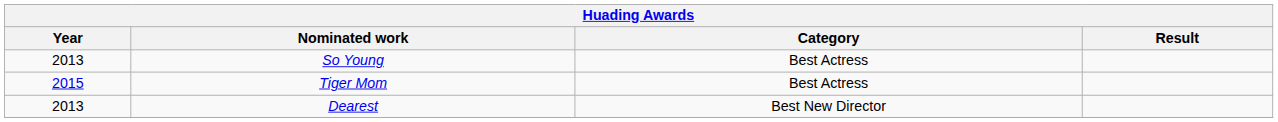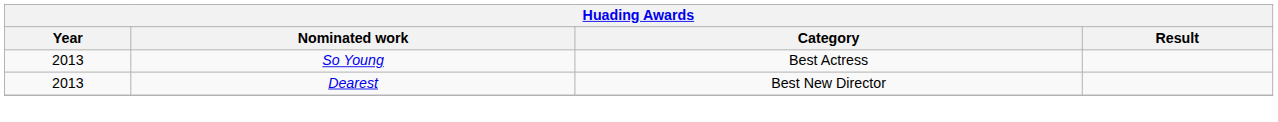 <table width="90%" class="wikitable sortable">
 <tr>
 <th colspan="4" align="center"><a href='#'>Huading Awards</a></th>
 </tr>
 <tr>
 <th width="10%">Year</th>
 <th width="35%">Nominated work</th>
 <th width="40%">Category</th>
 <th width="15%">Result</th>
 </tr>
 <tr>
 <td align="center">2013</td>
 <td align="center"><em><a href='#'>So Young</a></em></td>
 <td align="center" rowspan=1>Best Actress</td>
 <td></td>
 </tr>
 <tr>
-<td align="center"><a href='#'>2015</a></td>
-<td align="center"><em><a href='#'>Tiger Mom</a></em></td>
-<td align="center">Best Actress</td>
-<td></td>
-</tr>
-<tr>
 <td align="center">2013</td>
 <td align="center"><em><a href='#'>Dearest</a></em></td>
 <td align="center">Best New Director</td>
 <td></td>
 </tr>
 <tr>
 </tr>
 </table>
